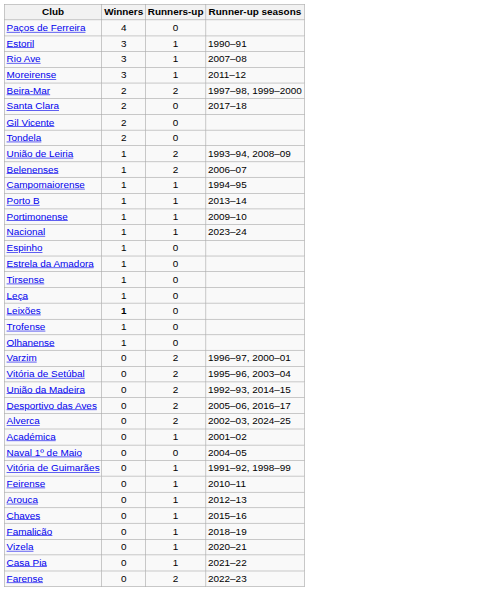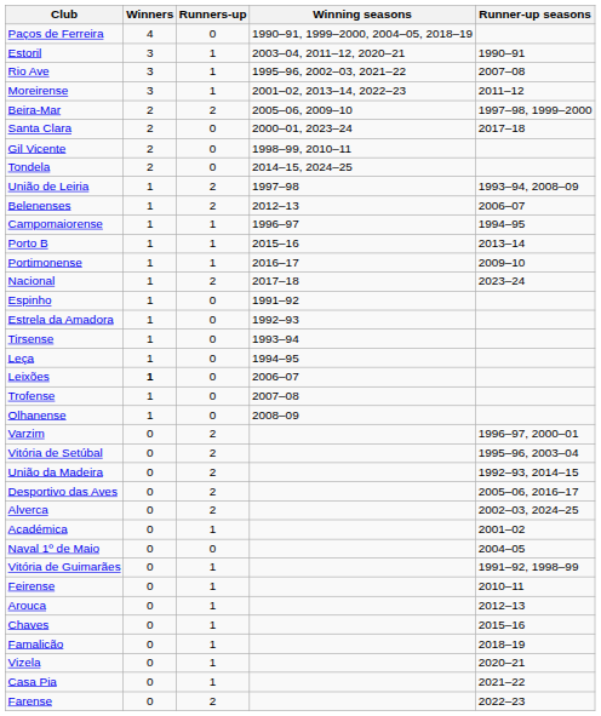 <table class="wikitable sortable">
 <tr>
 <th>Club</th>
 <th>Winners</th>
 <th>Runners-up</th>
+<th>Winning seasons</th>
 <th>Runner-up seasons</th>
 </tr>
 <tr>
 <td><a href='#'>Paços de Ferreira</a></td>
 <td align=center>4</td>
 <td align=center>0</td>
+<td>1990–91, 1999–2000, 2004–05, 2018–19</td>
 <td></td>
 </tr>
 <tr>
 <td><a href='#'>Estoril</a></td>
 <td align=center>3</td>
 <td align=center>1</td>
+<td>2003–04, 2011–12, 2020–21</td>
 <td>1990–91</td>
 </tr>
 <tr>
 <td><a href='#'>Rio Ave</a></td>
 <td align=center>3</td>
 <td align=center>1</td>
+<td>1995–96, 2002–03, 2021–22</td>
 <td>2007–08</td>
 </tr>
 <tr>
 <td><a href='#'>Moreirense</a></td>
 <td align=center>3</td>
 <td align=center>1</td>
+<td>2001–02, 2013–14, 2022–23</td>
 <td>2011–12</td>
 </tr>
 <tr>
 <td><a href='#'>Beira-Mar</a></td>
 <td align=center>2</td>
 <td align=center>2</td>
+<td>2005–06, 2009–10</td>
 <td>1997–98, 1999–2000</td>
 </tr>
 <tr>
 <td><a href='#'>Santa Clara</a></td>
 <td align=center>2</td>
 <td align=center>0</td>
+<td>2000–01, 2023–24</td>
 <td>2017–18</td>
 </tr>
 <tr>
 <td><a href='#'>Gil Vicente</a></td>
 <td align=center>2</td>
 <td align=center>0</td>
+<td>1998–99, 2010–11</td>
 <td></td>
 </tr>
 <tr>
 <td><a href='#'>Tondela</a></td>
 <td align=center>2</td>
 <td align=center>0</td>
+<td>2014–15, 2024–25</td>
 <td></td>
 </tr>
 <tr>
 <td><a href='#'>União de Leiria</a></td>
 <td align=center>1</td>
 <td align=center>2</td>
+<td>1997–98</td>
 <td>1993–94, 2008–09</td>
 </tr>
 <tr>
 <td><a href='#'>Belenenses</a></td>
 <td align=center>1</td>
 <td align=center>2</td>
+<td>2012–13</td>
 <td>2006–07</td>
 </tr>
 <tr>
 <td><a href='#'>Campomaiorense</a></td>
 <td align=center>1</td>
 <td align=center>1</td>
+<td>1996–97</td>
 <td>1994–95</td>
 </tr>
 <tr>
 <td><a href='#'>Porto B</a></td>
 <td align=center>1</td>
 <td align=center>1</td>
+<td>2015–16</td>
 <td>2013–14</td>
 </tr>
 <tr>
 <td><a href='#'>Portimonense</a></td>
 <td align=center>1</td>
 <td align=center>1</td>
+<td>2016–17</td>
 <td>2009–10</td>
 </tr>
 <tr>
 <td><a href='#'>Nacional</a></td>
 <td align=center>1</td>
-<td align=center>1</td>
+<td align=center>2</td>
+<td>2017–18</td>
 <td>2023–24</td>
 </tr>
 <tr>
 <td><a href='#'>Espinho</a></td>
 <td align=center>1</td>
 <td align=center>0</td>
+<td>1991–92</td>
 <td></td>
 </tr>
 <tr>
 <td><a href='#'>Estrela da Amadora</a></td>
 <td align=center>1</td>
 <td align=center>0</td>
+<td>1992–93</td>
 <td></td>
 </tr>
 <tr>
 <td><a href='#'>Tirsense</a></td>
 <td align=center>1</td>
 <td align=center>0</td>
+<td>1993–94</td>
 <td></td>
 </tr>
 <tr>
 <td><a href='#'>Leça</a></td>
 <td align=center>1</td>
 <td align=center>0</td>
+<td>1994–95</td>
 <td></td>
 </tr>
 <tr>
 <td><a href='#'>Leixões</a></td>
 <td align=center><strong>1</strong></td>
 <td align=center>0</td>
+<td>2006–07</td>
 <td></td>
 </tr>
 <tr>
 <td><a href='#'>Trofense</a></td>
 <td align=center>1</td>
 <td align=center>0</td>
+<td>2007–08</td>
 <td></td>
 </tr>
 <tr>
 <td><a href='#'>Olhanense</a></td>
 <td align=center>1</td>
 <td align=center>0</td>
+<td>2008–09</td>
 <td></td>
 </tr>
 <tr>
 <td><a href='#'>Varzim</a></td>
 <td align=center>0</td>
 <td align=center>2</td>
+<td></td>
 <td>1996–97, 2000–01</td>
 </tr>
 <tr>
 <td><a href='#'>Vitória de Setúbal</a></td>
 <td align=center>0</td>
 <td align=center>2</td>
+<td></td>
 <td>1995–96, 2003–04</td>
 </tr>
 <tr>
 <td><a href='#'>União da Madeira</a></td>
 <td align=center>0</td>
 <td align=center>2</td>
+<td></td>
 <td>1992–93, 2014–15</td>
 </tr>
 <tr>
 <td><a href='#'>Desportivo das Aves</a></td>
 <td align=center>0</td>
 <td align=center>2</td>
+<td></td>
 <td>2005–06, 2016–17</td>
 </tr>
 <tr>
 <td><a href='#'>Alverca</a></td>
 <td align=center>0</td>
 <td align=center>2</td>
+<td></td>
 <td>2002–03, 2024–25</td>
 </tr>
 <tr>
 <td><a href='#'>Académica</a></td>
 <td align=center>0</td>
 <td align=center>1</td>
+<td></td>
 <td>2001–02</td>
 </tr>
 <tr>
 <td><a href='#'>Naval 1º de Maio</a></td>
 <td align=center>0</td>
 <td align=center>0</td>
+<td></td>
 <td>2004–05</td>
 </tr>
 <tr>
 <td><a href='#'>Vitória de Guimarães</a></td>
 <td align=center>0</td>
 <td align=center>1</td>
+<td></td>
 <td>1991–92, 1998–99</td>
 </tr>
 <tr>
 <td><a href='#'>Feirense</a></td>
 <td align=center>0</td>
 <td align=center>1</td>
+<td></td>
 <td>2010–11</td>
 </tr>
 <tr>
 <td><a href='#'>Arouca</a></td>
 <td align=center>0</td>
 <td align=center>1</td>
+<td></td>
 <td>2012–13</td>
 </tr>
 <tr>
 <td><a href='#'>Chaves</a></td>
 <td align=center>0</td>
 <td align=center>1</td>
+<td></td>
 <td>2015–16</td>
 </tr>
 <tr>
 <td><a href='#'>Famalicão</a></td>
 <td align=center>0</td>
 <td align=center>1</td>
+<td></td>
 <td>2018–19</td>
 </tr>
 <tr>
 <td><a href='#'>Vizela</a></td>
 <td align=center>0</td>
 <td align=center>1</td>
+<td></td>
 <td>2020–21</td>
 </tr>
 <tr>
 <td><a href='#'>Casa Pia</a></td>
 <td align=center>0</td>
 <td align=center>1</td>
+<td></td>
 <td>2021–22</td>
 </tr>
 <tr>
 <td><a href='#'>Farense</a></td>
 <td align=center>0</td>
 <td align=center>2</td>
+<td></td>
 <td>2022–23</td>
 </tr>
 </table>
